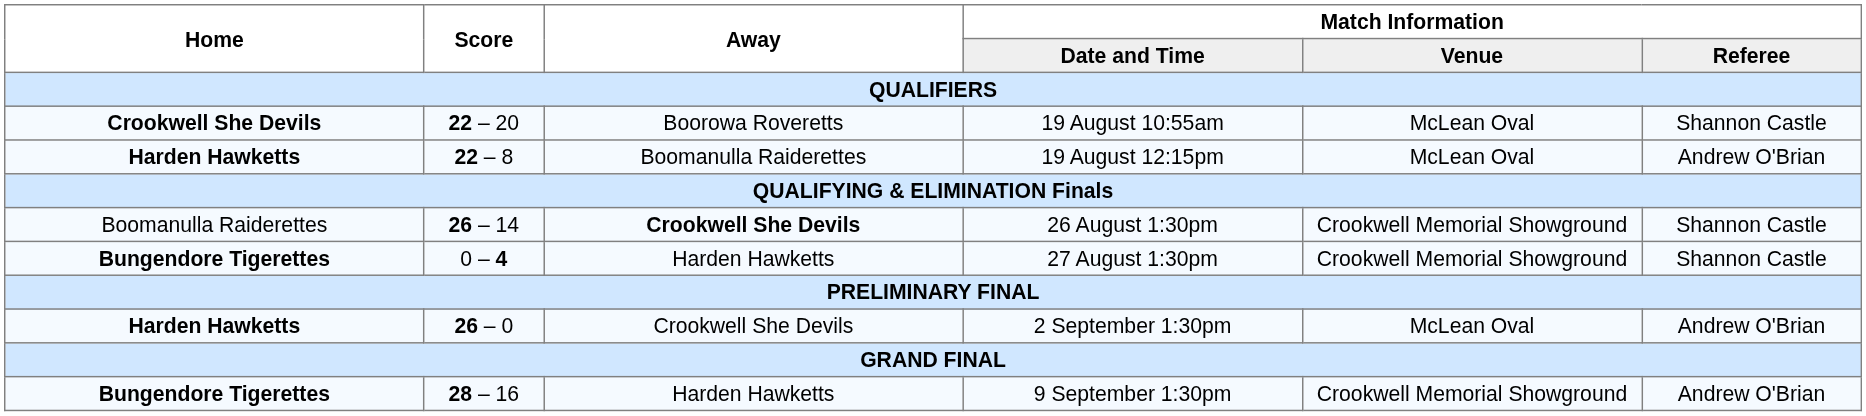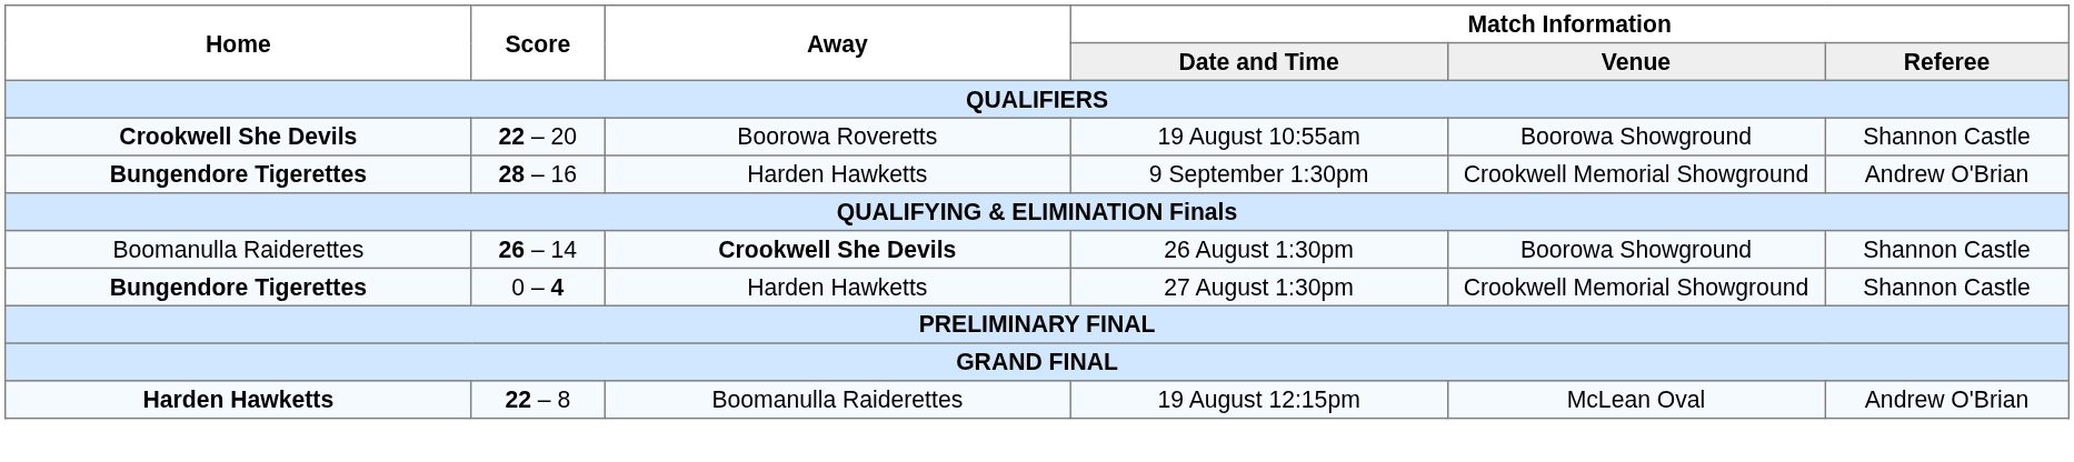 <table border="1" cellpadding="3" cellspacing="0" style="border-collapse:collapse; font-size:90%; text-align:center; width:100%;">
 <tr>
 <th rowspan="2" style="width:21%;">Home</th>
 <th rowspan="2" style="width:6%;">Score</th>
 <th rowspan="2" style="width:21%;">Away</th>
 <th colspan="3">Match Information</th>
 </tr>
 <tr style="background:#efefef;">
 <th width="17%">Date and Time</th>
 <th width="17%">Venue</th>
 <th width="11%">Referee</th>
 </tr>
 <tr style="background:#d0e7ff;">
 <td colspan="6"><strong>QUALIFIERS</strong></td>
 </tr>
 <tr style="background:#f5faff;">
 <td> <strong>Crookwell She Devils</strong></td>
 <td><strong>22</strong> – 20</td>
 <td> Boorowa Roveretts</td>
 <td>19 August 10:55am</td>
-<td>McLean Oval</td>
+<td>Boorowa Showground</td>
 <td>Shannon Castle</td>
 </tr>
 <tr style="background:#f5faff;">
-<td> <strong>Harden Hawketts</strong></td>
-<td><strong>22</strong> – 8</td>
-<td> Boomanulla Raiderettes</td>
-<td>19 August 12:15pm</td>
-<td>McLean Oval</td>
+<td> <strong>Bungendore Tigerettes</strong></td>
+<td><strong>28</strong> – 16</td>
+<td> Harden Hawketts</td>
+<td>9 September 1:30pm</td>
+<td>Crookwell Memorial Showground</td>
 <td>Andrew O'Brian</td>
 </tr>
 <tr style="background:#d0e7ff;">
 <td colspan="6"><strong>QUALIFYING & ELIMINATION Finals</strong></td>
 </tr>
 <tr style="background:#f5faff;">
 <td> Boomanulla Raiderettes</td>
 <td><strong>26</strong> – 14</td>
 <td> <strong>Crookwell She Devils</strong></td>
 <td>26 August 1:30pm</td>
-<td>Crookwell Memorial Showground</td>
+<td>Boorowa Showground</td>
 <td>Shannon Castle</td>
 </tr>
 <tr style="background:#f5faff;">
 <td> <strong>Bungendore Tigerettes</strong></td>
 <td>0 – <strong>4</strong></td>
 <td> Harden Hawketts</td>
 <td>27 August 1:30pm</td>
 <td>Crookwell Memorial Showground</td>
 <td>Shannon Castle</td>
 </tr>
 <tr style="background:#d0e7ff;">
 <td colspan="6"><strong>PRELIMINARY FINAL</strong></td>
 </tr>
-<tr style="background:#f5faff;">
-<td> <strong>Harden Hawketts</strong></td>
-<td><strong>26</strong> – 0</td>
-<td> Crookwell She Devils</td>
-<td>2 September 1:30pm</td>
-<td>McLean Oval</td>
-<td>Andrew O'Brian</td>
-</tr>
 <tr style="background:#d0e7ff;">
 <td colspan="6"><strong>GRAND FINAL</strong></td>
 </tr>
 <tr style="background:#f5faff;">
-<td> <strong>Bungendore Tigerettes</strong></td>
-<td><strong>28</strong> – 16</td>
-<td> Harden Hawketts</td>
-<td>9 September 1:30pm</td>
-<td>Crookwell Memorial Showground</td>
+<td> <strong>Harden Hawketts</strong></td>
+<td><strong>22</strong> – 8</td>
+<td> Boomanulla Raiderettes</td>
+<td>19 August 12:15pm</td>
+<td>McLean Oval</td>
 <td>Andrew O'Brian</td>
 </tr>
 </table>
